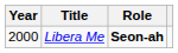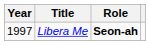 <table class="wikitable plainrowheaders">
 <tr>
 <th scope="col">Year</th>
 <th scope="col">Title</th>
 <th scope="col">Role</th>
 <th scope="col"></th>
 </tr>
 <tr>
-<td>2000</td>
+<td>1997</td>
 <td><em><a href='#'>Libera Me</a></em></td>
 <td><strong>Seon-ah</strong></td>
 <td></td>
 </tr>
 </table>
